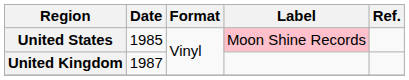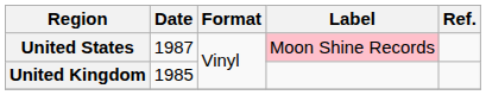 <table class="wikitable plainrowheaders">
 <tr>
 <th scope="col">Region</th>
 <th scope="col">Date</th>
 <th scope="col">Format</th>
 <th scope="col">Label</th>
 <th scope="col">Ref.</th>
 </tr>
 <tr>
 <th scope="row">United States</th>
-<td>1985</td>
+<td>1987</td>
 <td rowspan="2">Vinyl</td>
 <td style="background: pink;">Moon Shine Records</td>
 <td></td>
 </tr>
 <tr>
 <th scope="row">United Kingdom</th>
-<td>1987</td>
+<td>1985</td>
 <td></td>
 <td></td>
 </tr>
 <tr>
 </tr>
 </table>
